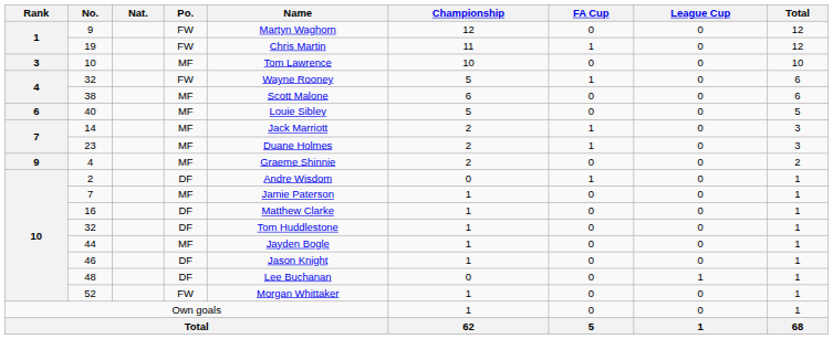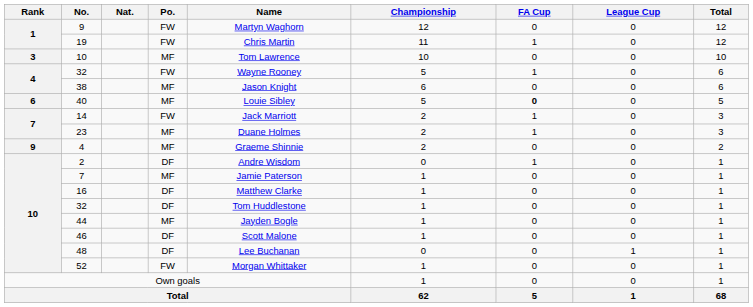 <table class="wikitable" style="text-align:center; font-size:95%; width:95%;">
 <tr>
 <th>Rank</th>
 <th>No.</th>
 <th>Nat.</th>
 <th>Po.</th>
 <th>Name</th>
 <th><a href='#'>Championship</a></th>
 <th><a href='#'>FA Cup</a></th>
 <th><a href='#'>League Cup</a></th>
 <th>Total</th>
 </tr>
 <tr>
 <th rowspan=2>1</th>
 <td>9</td>
 <td></td>
 <td>FW</td>
 <td><a href='#'>Martyn Waghorn</a></td>
 <td>12</td>
 <td>0</td>
 <td>0</td>
 <td>12</td>
 </tr>
 <tr>
 <td>19</td>
 <td></td>
 <td>FW</td>
 <td><a href='#'>Chris Martin</a></td>
 <td>11</td>
 <td>1</td>
 <td>0</td>
 <td>12</td>
 </tr>
 <tr>
 <th rowspan=1>3</th>
 <td>10</td>
 <td></td>
 <td>MF</td>
 <td><a href='#'>Tom Lawrence</a></td>
 <td>10</td>
 <td>0</td>
 <td>0</td>
 <td>10</td>
 </tr>
 <tr>
 <th rowspan=2>4</th>
 <td>32</td>
 <td></td>
 <td>FW</td>
 <td><a href='#'>Wayne Rooney</a></td>
 <td>5</td>
 <td>1</td>
 <td>0</td>
 <td>6</td>
 </tr>
 <tr>
 <td>38</td>
 <td></td>
 <td>MF</td>
-<td><a href='#'>Scott Malone</a></td>
+<td><a href='#'>Jason Knight</a></td>
 <td>6</td>
 <td>0</td>
 <td>0</td>
 <td>6</td>
 </tr>
 <tr>
 <th rowspan=1>6</th>
 <td>40</td>
 <td></td>
 <td>MF</td>
 <td><a href='#'>Louie Sibley</a></td>
 <td>5</td>
-<td>0</td>
+<td><strong>0</strong></td>
 <td>0</td>
 <td>5</td>
 </tr>
 <tr>
 <th rowspan=2>7</th>
 <td>14</td>
 <td></td>
-<td>MF</td>
+<td>FW</td>
 <td><a href='#'>Jack Marriott</a></td>
 <td>2</td>
 <td>1</td>
 <td>0</td>
 <td>3</td>
 </tr>
 <tr>
 <td>23</td>
 <td></td>
 <td>MF</td>
 <td><a href='#'>Duane Holmes</a></td>
 <td>2</td>
 <td>1</td>
 <td>0</td>
 <td>3</td>
 </tr>
 <tr>
 <th rowspan=1>9</th>
 <td>4</td>
 <td></td>
 <td>MF</td>
 <td><a href='#'>Graeme Shinnie</a></td>
 <td>2</td>
 <td>0</td>
 <td>0</td>
 <td>2</td>
 </tr>
 <tr>
 <th rowspan=8>10</th>
 <td>2</td>
 <td></td>
 <td>DF</td>
 <td><a href='#'>Andre Wisdom</a></td>
 <td>0</td>
 <td>1</td>
 <td>0</td>
 <td>1</td>
 </tr>
 <tr>
 <td>7</td>
 <td></td>
 <td>MF</td>
 <td><a href='#'>Jamie Paterson</a></td>
 <td>1</td>
 <td>0</td>
 <td>0</td>
 <td>1</td>
 </tr>
 <tr>
 <td>16</td>
 <td></td>
 <td>DF</td>
 <td><a href='#'>Matthew Clarke</a></td>
 <td>1</td>
 <td>0</td>
 <td>0</td>
 <td>1</td>
 </tr>
 <tr>
 <td>32</td>
 <td></td>
 <td>DF</td>
 <td><a href='#'>Tom Huddlestone</a></td>
 <td>1</td>
 <td>0</td>
 <td>0</td>
 <td>1</td>
 </tr>
 <tr>
 <td>44</td>
 <td></td>
 <td>MF</td>
 <td><a href='#'>Jayden Bogle</a></td>
 <td>1</td>
 <td>0</td>
 <td>0</td>
 <td>1</td>
 </tr>
 <tr>
 <td>46</td>
 <td></td>
 <td>DF</td>
-<td><a href='#'>Jason Knight</a></td>
+<td><a href='#'>Scott Malone</a></td>
 <td>1</td>
 <td>0</td>
 <td>0</td>
 <td>1</td>
 </tr>
 <tr>
 <td>48</td>
 <td></td>
 <td>DF</td>
 <td><a href='#'>Lee Buchanan</a></td>
 <td>0</td>
 <td>0</td>
 <td>1</td>
 <td>1</td>
 </tr>
 <tr>
 <td>52</td>
 <td></td>
 <td>FW</td>
 <td><a href='#'>Morgan Whittaker</a></td>
 <td>1</td>
 <td>0</td>
 <td>0</td>
 <td>1</td>
 </tr>
 <tr>
 <td colspan=5>Own goals</td>
 <td>1</td>
 <td>0</td>
 <td>0</td>
 <td>1</td>
 </tr>
 <tr>
 <th colspan=5>Total</th>
 <th>62</th>
 <th>5</th>
 <th>1</th>
 <th>68</th>
 </tr>
 </table>
